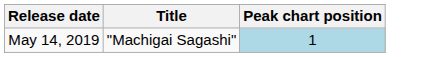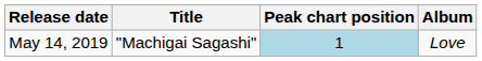 <table class="wikitable" style="text-align:center;">
 <tr>
 <th>Release date</th>
 <th>Title</th>
 <th>Peak chart position</th>
+<th>Album</th>
 </tr>
 <tr>
 <td>May 14, 2019</td>
 <td>"Machigai Sagashi"</td>
 <td style="background: lightblue;">1</td>
+<td><em>Love</em></td>
 </tr>
 </table>
